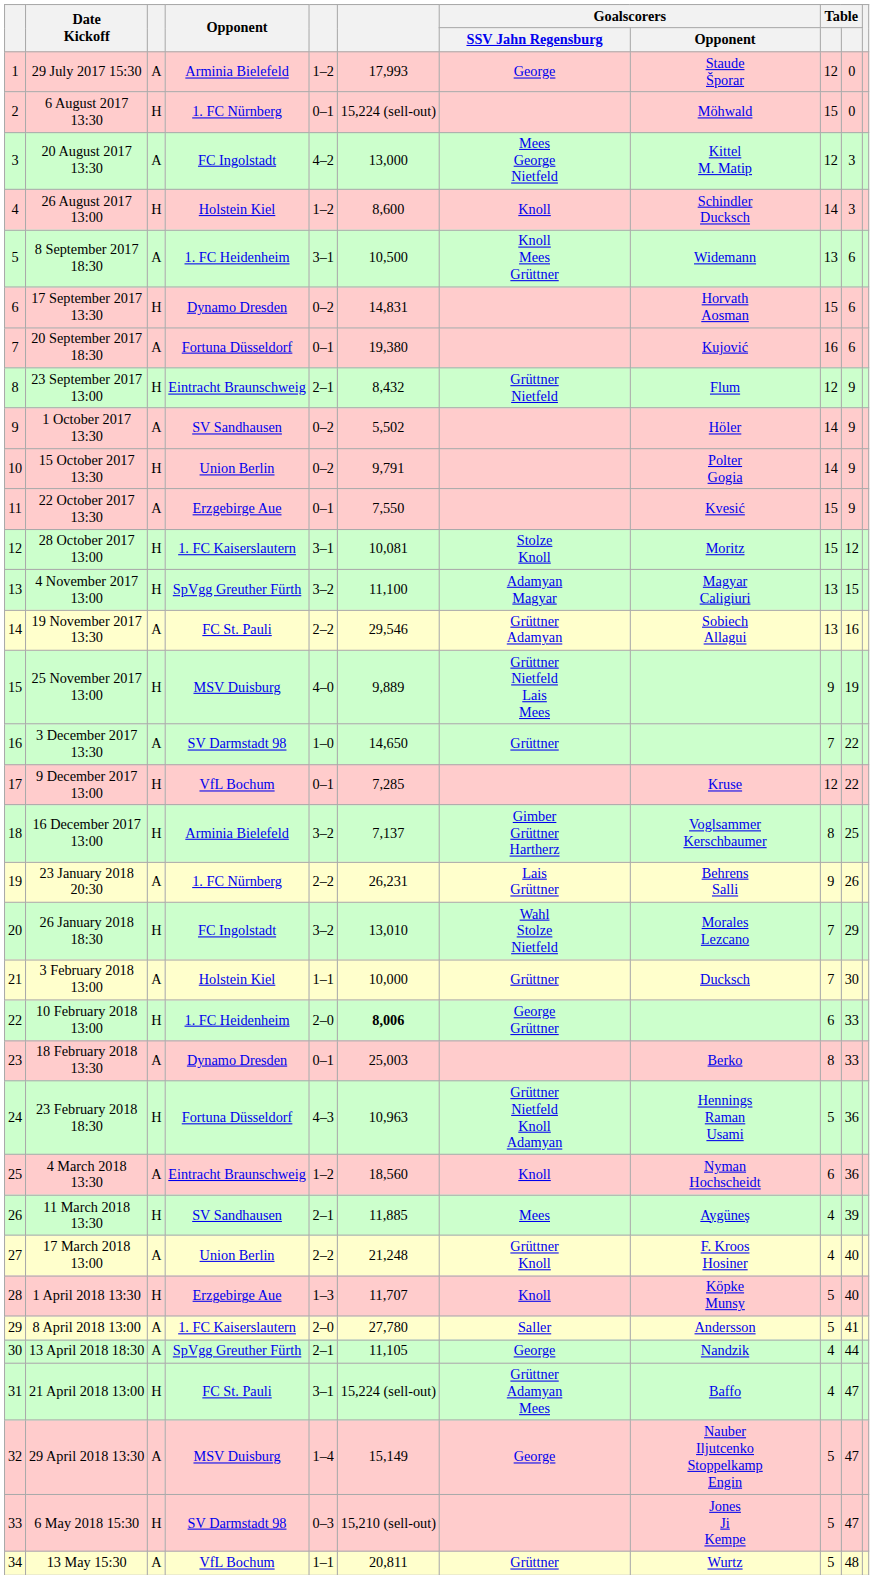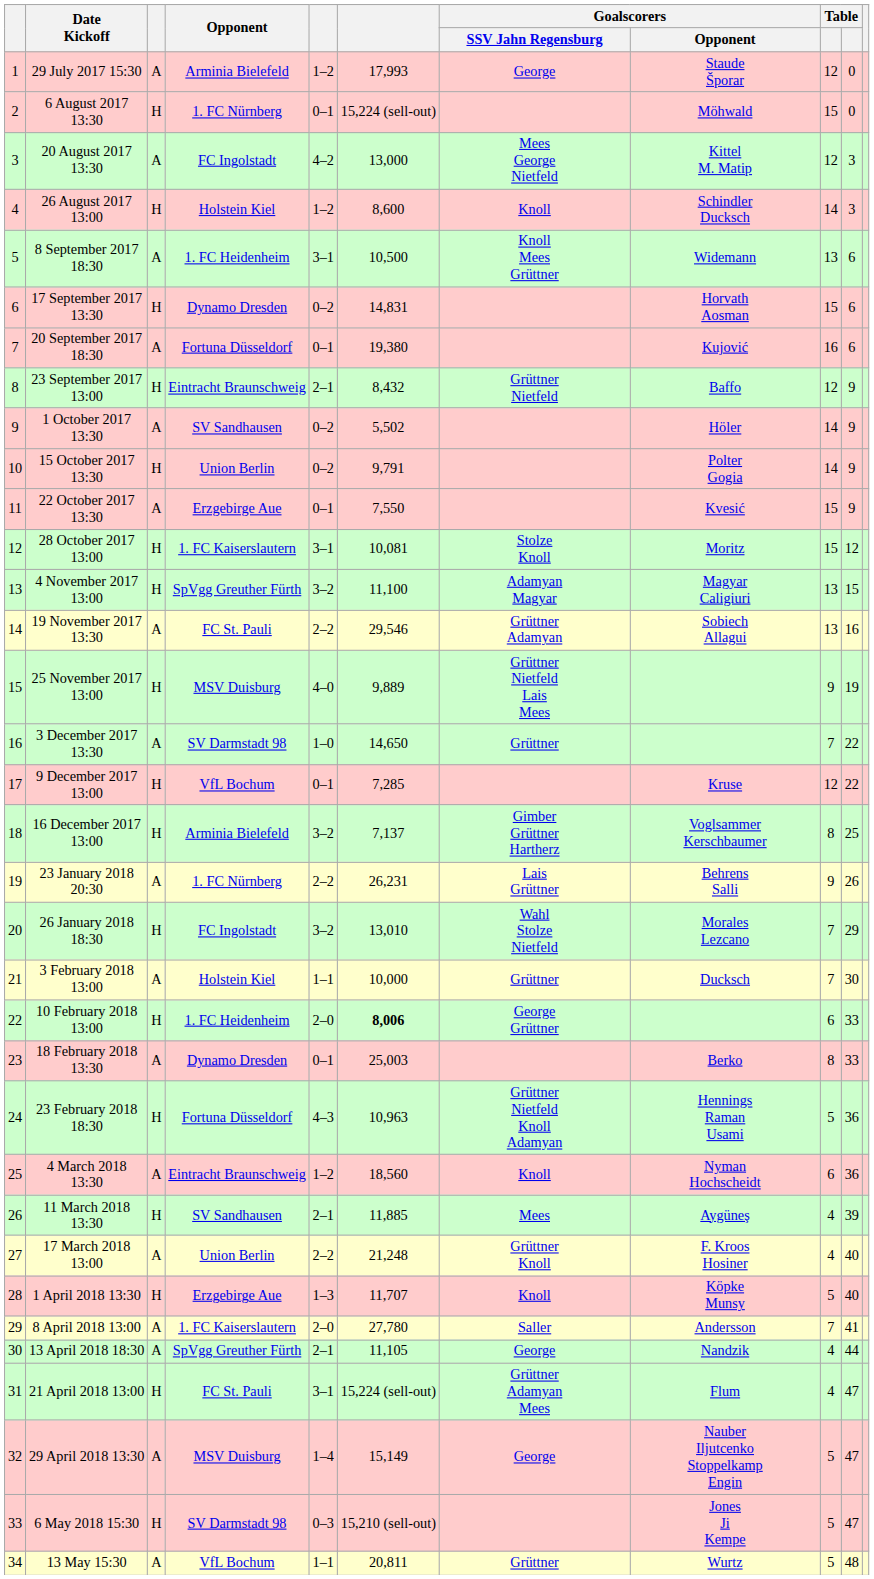 <table class="wikitable" Style="text-align: center;font-size:85%">
 <tr>
 <th rowspan="2"></th>
 <th rowspan="2" style="width:110px">Date<br>Kickoff</th>
 <th rowspan="2"></th>
 <th rowspan="2">Opponent</th>
 <th rowspan="2"><br></th>
 <th rowspan="2"></th>
 <th colspan="2">Goalscorers</th>
 <th colspan="2">Table</th>
 <th rowspan="2"></th>
 </tr>
 <tr>
 <th style="width:175px"><a href='#'>SSV Jahn Regensburg</a></th>
 <th style="width:175px">Opponent</th>
 <th></th>
 <th></th>
 </tr>
 <tr style="background:#FFCCCC;">
 <td>1</td>
 <td>29 July 2017 15:30</td>
 <td>A</td>
 <td><a href='#'>Arminia Bielefeld</a></td>
 <td>1–2</td>
 <td>17,993</td>
 <td><a href='#'>George</a> </td>
 <td><a href='#'>Staude</a> <br> <a href='#'>Šporar</a> </td>
 <td>12</td>
 <td>0</td>
 <td></td>
 </tr>
 <tr style="background:#FFCCCC;">
 <td>2</td>
 <td>6 August 2017 13:30</td>
 <td>H</td>
 <td><a href='#'>1. FC Nürnberg</a></td>
 <td>0–1</td>
 <td>15,224 (sell-out)</td>
 <td></td>
 <td><a href='#'>Möhwald</a> </td>
 <td>15</td>
 <td>0</td>
 <td></td>
 </tr>
 <tr style="background:#CCFFCC">
 <td>3</td>
 <td>20 August 2017 13:30</td>
 <td>A</td>
 <td><a href='#'>FC Ingolstadt</a></td>
 <td>4–2</td>
 <td>13,000</td>
 <td><a href='#'>Mees</a> <br> <a href='#'>George</a> <br> <a href='#'>Nietfeld</a> </td>
 <td><a href='#'>Kittel</a> <br><a href='#'>M. Matip</a> </td>
 <td>12</td>
 <td>3</td>
 <td></td>
 </tr>
 <tr style="background:#FFCCCC;">
 <td>4</td>
 <td>26 August 2017 13:00</td>
 <td>H</td>
 <td><a href='#'>Holstein Kiel</a></td>
 <td>1–2</td>
 <td>8,600</td>
 <td><a href='#'>Knoll</a> </td>
 <td><a href='#'>Schindler</a> <br> <a href='#'>Ducksch</a> </td>
 <td>14</td>
 <td>3</td>
 <td></td>
 </tr>
 <tr style="background:#CCFFCC">
 <td>5</td>
 <td>8 September 2017 18:30</td>
 <td>A</td>
 <td><a href='#'>1. FC Heidenheim</a></td>
 <td>3–1</td>
 <td>10,500</td>
 <td><a href='#'>Knoll</a> <br> <a href='#'>Mees</a> <br> <a href='#'>Grüttner</a> </td>
 <td><a href='#'>Widemann</a> </td>
 <td>13</td>
 <td>6</td>
 <td></td>
 </tr>
 <tr style="background:#FFCCCC;">
 <td>6</td>
 <td>17 September 2017 13:30</td>
 <td>H</td>
 <td><a href='#'>Dynamo Dresden</a></td>
 <td>0–2</td>
 <td>14,831</td>
 <td></td>
 <td><a href='#'>Horvath</a> <br> <a href='#'>Aosman</a> </td>
 <td>15</td>
 <td>6</td>
 <td></td>
 </tr>
 <tr style="background:#FFCCCC;">
 <td>7</td>
 <td>20 September 2017 18:30</td>
 <td>A</td>
 <td><a href='#'>Fortuna Düsseldorf</a></td>
 <td>0–1</td>
 <td>19,380</td>
 <td></td>
 <td><a href='#'>Kujović</a> </td>
 <td>16</td>
 <td>6</td>
 <td></td>
 </tr>
 <tr style="background:#CCFFCC">
 <td>8</td>
 <td>23 September 2017 13:00</td>
 <td>H</td>
 <td><a href='#'>Eintracht Braunschweig</a></td>
 <td>2–1</td>
 <td>8,432</td>
 <td><a href='#'>Grüttner</a> <br> <a href='#'>Nietfeld</a> </td>
-<td><a href='#'>Flum</a> </td>
+<td><a href='#'>Baffo</a> </td>
 <td>12</td>
 <td>9</td>
 <td></td>
 </tr>
 <tr style="background:#FFCCCC;">
 <td>9</td>
 <td>1 October 2017 13:30</td>
 <td>A</td>
 <td><a href='#'>SV Sandhausen</a></td>
 <td>0–2</td>
 <td>5,502</td>
 <td></td>
 <td><a href='#'>Höler</a> </td>
 <td>14</td>
 <td>9</td>
 <td></td>
 </tr>
 <tr style="background:#FFCCCC;">
 <td>10</td>
 <td>15 October 2017 13:30</td>
 <td>H</td>
 <td><a href='#'>Union Berlin</a></td>
 <td>0–2</td>
 <td>9,791</td>
 <td></td>
 <td><a href='#'>Polter</a> <br> <a href='#'>Gogia</a> </td>
 <td>14</td>
 <td>9</td>
 <td></td>
 </tr>
 <tr style="background:#FFCCCC;">
 <td>11</td>
 <td>22 October 2017 13:30</td>
 <td>A</td>
 <td><a href='#'>Erzgebirge Aue</a></td>
 <td>0–1</td>
 <td>7,550</td>
 <td></td>
 <td><a href='#'>Kvesić</a> </td>
 <td>15</td>
 <td>9</td>
 <td></td>
 </tr>
 <tr style="background:#CCFFCC;">
 <td>12</td>
 <td>28 October 2017 13:00</td>
 <td>H</td>
 <td><a href='#'>1. FC Kaiserslautern</a></td>
 <td>3–1</td>
 <td>10,081</td>
 <td><a href='#'>Stolze</a> <br> <a href='#'>Knoll</a> </td>
 <td><a href='#'>Moritz</a> </td>
 <td>15</td>
 <td>12</td>
 <td></td>
 </tr>
 <tr style="background:#CCFFCC;">
 <td>13</td>
 <td>4 November 2017 13:00</td>
 <td>H</td>
 <td><a href='#'>SpVgg Greuther Fürth</a></td>
 <td>3–2</td>
 <td>11,100</td>
 <td><a href='#'>Adamyan</a> <br> <a href='#'>Magyar</a> </td>
 <td><a href='#'>Magyar</a> <br> <a href='#'>Caligiuri</a> </td>
 <td>13</td>
 <td>15</td>
 <td></td>
 </tr>
 <tr style="background:#FFFFCC;">
 <td>14</td>
 <td>19 November 2017 13:30</td>
 <td>A</td>
 <td><a href='#'>FC St. Pauli</a></td>
 <td>2–2</td>
 <td>29,546</td>
 <td><a href='#'>Grüttner</a> <br> <a href='#'>Adamyan</a> </td>
 <td><a href='#'>Sobiech</a> <br> <a href='#'>Allagui</a> </td>
 <td>13</td>
 <td>16</td>
 <td></td>
 </tr>
 <tr style="background:#CCFFCC;">
 <td>15</td>
 <td>25 November 2017 13:00</td>
 <td>H</td>
 <td><a href='#'>MSV Duisburg</a></td>
 <td>4–0</td>
 <td>9,889</td>
 <td><a href='#'>Grüttner</a> <br> <a href='#'>Nietfeld</a> <br> <a href='#'>Lais</a> <br> <a href='#'>Mees</a> </td>
 <td></td>
 <td>9</td>
 <td>19</td>
 <td></td>
 </tr>
 <tr style="background:#CCFFCC;">
 <td>16</td>
 <td>3 December 2017 13:30</td>
 <td>A</td>
 <td><a href='#'>SV Darmstadt 98</a></td>
 <td>1–0</td>
 <td>14,650</td>
 <td><a href='#'>Grüttner</a> </td>
 <td></td>
 <td>7</td>
 <td>22</td>
 <td></td>
 </tr>
 <tr style="background:#FFCCCC;">
 <td>17</td>
 <td>9 December 2017 13:00</td>
 <td>H</td>
 <td><a href='#'>VfL Bochum</a></td>
 <td>0–1</td>
 <td>7,285</td>
 <td></td>
 <td><a href='#'>Kruse</a> </td>
 <td>12</td>
 <td>22</td>
 <td></td>
 </tr>
 <tr style="background:#CCFFCC;">
 <td>18</td>
 <td>16 December 2017 13:00</td>
 <td>H</td>
 <td><a href='#'>Arminia Bielefeld</a></td>
 <td>3–2</td>
 <td>7,137</td>
 <td><a href='#'>Gimber</a> <br> <a href='#'>Grüttner</a> <br> <a href='#'>Hartherz</a> </td>
 <td><a href='#'>Voglsammer</a> <br> <a href='#'>Kerschbaumer</a> </td>
 <td>8</td>
 <td>25</td>
 <td></td>
 </tr>
 <tr style="background:#FFFFCC;">
 <td>19</td>
 <td>23 January 2018 20:30</td>
 <td>A</td>
 <td><a href='#'>1. FC Nürnberg</a></td>
 <td>2–2</td>
 <td>26,231</td>
 <td><a href='#'>Lais</a> <br> <a href='#'>Grüttner</a> </td>
 <td><a href='#'>Behrens</a> <br> <a href='#'>Salli</a> </td>
 <td>9</td>
 <td>26</td>
 <td></td>
 </tr>
 <tr style="background:#CCFFCC;">
 <td>20</td>
 <td>26 January 2018 18:30</td>
 <td>H</td>
 <td><a href='#'>FC Ingolstadt</a></td>
 <td>3–2</td>
 <td>13,010</td>
 <td><a href='#'>Wahl</a> <br> <a href='#'>Stolze</a> <br> <a href='#'>Nietfeld</a> </td>
 <td><a href='#'>Morales</a> <br> <a href='#'>Lezcano</a> </td>
 <td>7</td>
 <td>29</td>
 <td></td>
 </tr>
 <tr style="background:#FFFFCC;">
 <td>21</td>
 <td>3 February 2018 13:00</td>
 <td>A</td>
 <td><a href='#'>Holstein Kiel</a></td>
 <td>1–1</td>
 <td>10,000</td>
 <td><a href='#'>Grüttner</a> </td>
 <td><a href='#'>Ducksch</a> </td>
 <td>7</td>
 <td>30</td>
 <td></td>
 </tr>
 <tr style="background:#CCFFCC;">
 <td>22</td>
 <td>10 February 2018 13:00</td>
 <td>H</td>
 <td><a href='#'>1. FC Heidenheim</a></td>
 <td>2–0</td>
 <td><strong>8,006</strong></td>
 <td><a href='#'>George</a> <br> <a href='#'>Grüttner</a> </td>
 <td></td>
 <td>6</td>
 <td>33</td>
 <td></td>
 </tr>
 <tr style="background:#FFCCCC;">
 <td>23</td>
 <td>18 February 2018 13:30</td>
 <td>A</td>
 <td><a href='#'>Dynamo Dresden</a></td>
 <td>0–1</td>
 <td>25,003</td>
 <td></td>
 <td><a href='#'>Berko</a> </td>
 <td>8</td>
 <td>33</td>
 <td></td>
 </tr>
 <tr style="background:#CCFFCC;">
 <td>24</td>
 <td>23 February 2018 18:30</td>
 <td>H</td>
 <td><a href='#'>Fortuna Düsseldorf</a></td>
 <td>4–3</td>
 <td>10,963</td>
 <td><a href='#'>Grüttner</a> <br> <a href='#'>Nietfeld</a> <br> <a href='#'>Knoll</a> <br> <a href='#'>Adamyan</a> </td>
 <td><a href='#'>Hennings</a> <br> <a href='#'>Raman</a> <br> <a href='#'>Usami</a> </td>
 <td>5</td>
 <td>36</td>
 <td></td>
 </tr>
 <tr style="background:#FFCCCC;">
 <td>25</td>
 <td>4 March 2018 13:30</td>
 <td>A</td>
 <td><a href='#'>Eintracht Braunschweig</a></td>
 <td>1–2</td>
 <td>18,560</td>
 <td><a href='#'>Knoll</a> </td>
 <td><a href='#'>Nyman</a> <br> <a href='#'>Hochscheidt</a> </td>
 <td>6</td>
 <td>36</td>
 <td></td>
 </tr>
 <tr style="background:#CCFFCC;">
 <td>26</td>
 <td>11 March 2018 13:30</td>
 <td>H</td>
 <td><a href='#'>SV Sandhausen</a></td>
 <td>2–1</td>
 <td>11,885</td>
 <td><a href='#'>Mees</a> </td>
 <td><a href='#'>Aygüneş</a> </td>
 <td>4</td>
 <td>39</td>
 <td></td>
 </tr>
 <tr style="background:#FFFFCC;">
 <td>27</td>
 <td>17 March 2018 13:00</td>
 <td>A</td>
 <td><a href='#'>Union Berlin</a></td>
 <td>2–2</td>
 <td>21,248</td>
 <td><a href='#'>Grüttner</a> <br> <a href='#'>Knoll</a> </td>
 <td><a href='#'>F. Kroos</a> <br> <a href='#'>Hosiner</a> </td>
 <td>4</td>
 <td>40</td>
 <td></td>
 </tr>
 <tr style="background:#FFCCCC;">
 <td>28</td>
 <td>1 April 2018 13:30</td>
 <td>H</td>
 <td><a href='#'>Erzgebirge Aue</a></td>
 <td>1–3</td>
 <td>11,707</td>
 <td><a href='#'>Knoll</a> </td>
 <td><a href='#'>Köpke</a> <br> <a href='#'>Munsy</a> </td>
 <td>5</td>
 <td>40</td>
 <td></td>
 </tr>
 <tr style="background:#FFFFCC;">
 <td>29</td>
 <td>8 April 2018 13:00</td>
 <td>A</td>
 <td><a href='#'>1. FC Kaiserslautern</a></td>
 <td>2–0</td>
 <td>27,780</td>
 <td><a href='#'>Saller</a> </td>
 <td><a href='#'>Andersson</a> </td>
-<td>5</td>
+<td>7</td>
 <td>41</td>
 <td></td>
 </tr>
 <tr style="background:#CCFFCC;">
 <td>30</td>
 <td>13 April 2018 18:30</td>
 <td>A</td>
 <td><a href='#'>SpVgg Greuther Fürth</a></td>
 <td>2–1</td>
 <td>11,105</td>
 <td><a href='#'>George</a> </td>
 <td><a href='#'>Nandzik</a> </td>
 <td>4</td>
 <td>44</td>
 <td></td>
 </tr>
 <tr style="background:#CCFFCC;">
 <td>31</td>
 <td>21 April 2018 13:00</td>
 <td>H</td>
 <td><a href='#'>FC St. Pauli</a></td>
 <td>3–1</td>
 <td>15,224 (sell-out)</td>
 <td><a href='#'>Grüttner</a> <br> <a href='#'>Adamyan</a> <br> <a href='#'>Mees</a> </td>
-<td><a href='#'>Baffo</a> </td>
+<td><a href='#'>Flum</a> </td>
 <td>4</td>
 <td>47</td>
 <td></td>
 </tr>
 <tr style="background:#FFCCCC;">
 <td>32</td>
 <td>29 April 2018 13:30</td>
 <td>A</td>
 <td><a href='#'>MSV Duisburg</a></td>
 <td>1–4</td>
 <td>15,149</td>
 <td><a href='#'>George</a> </td>
 <td><a href='#'>Nauber</a> <br> <a href='#'>Iljutcenko</a> <br> <a href='#'>Stoppelkamp</a> <br> <a href='#'>Engin</a> </td>
 <td>5</td>
 <td>47</td>
 <td></td>
 </tr>
 <tr style="background:#FFCCCC;">
 <td>33</td>
 <td>6 May 2018 15:30</td>
 <td>H</td>
 <td><a href='#'>SV Darmstadt 98</a></td>
 <td>0–3</td>
 <td>15,210 (sell-out)</td>
 <td></td>
 <td><a href='#'>Jones</a> <br> <a href='#'>Ji</a> <br> <a href='#'>Kempe</a> </td>
 <td>5</td>
 <td>47</td>
 <td></td>
 </tr>
 <tr style="background:#FFFFCC;">
 <td>34</td>
 <td>13 May 15:30</td>
 <td>A</td>
 <td><a href='#'>VfL Bochum</a></td>
 <td>1–1</td>
 <td>20,811</td>
 <td><a href='#'>Grüttner</a> </td>
 <td><a href='#'>Wurtz</a> </td>
 <td>5</td>
 <td>48</td>
 <td></td>
 </tr>
 </table>
